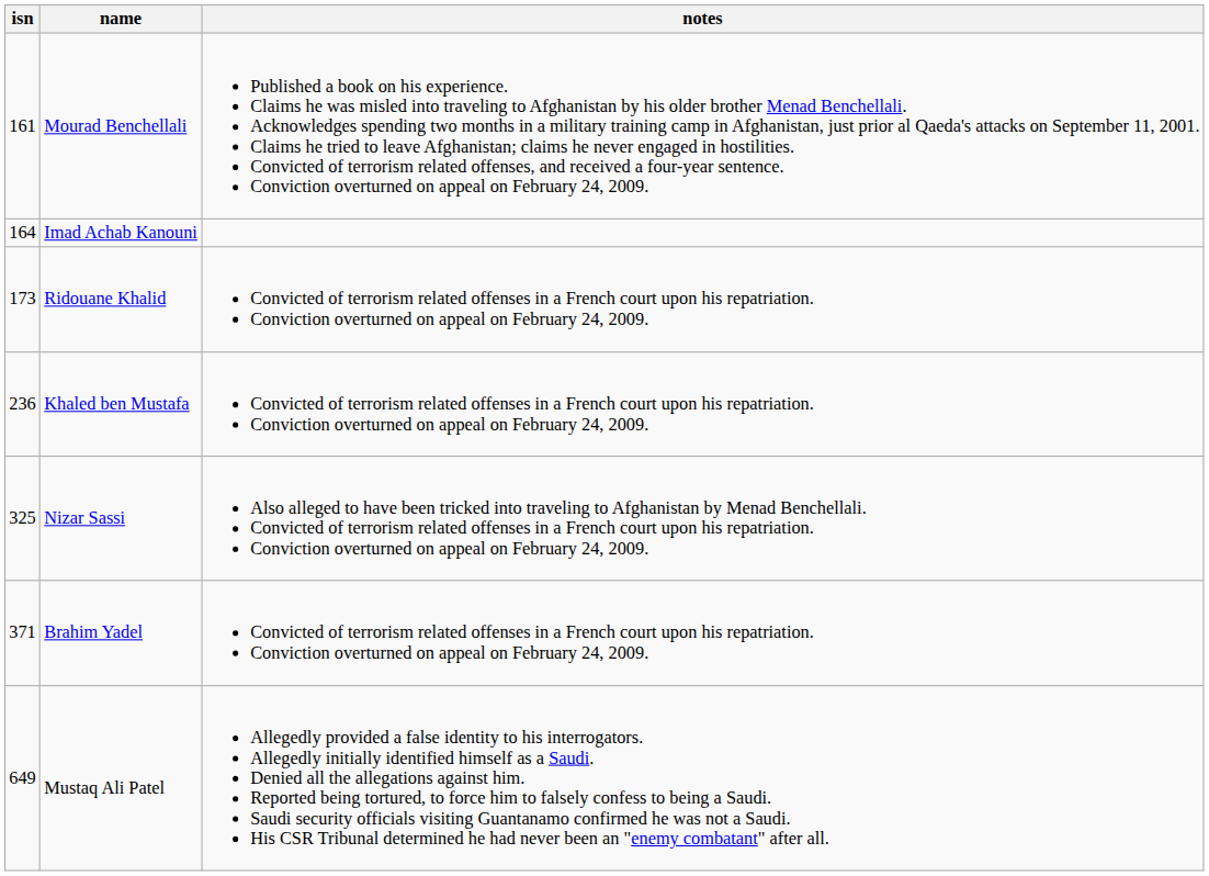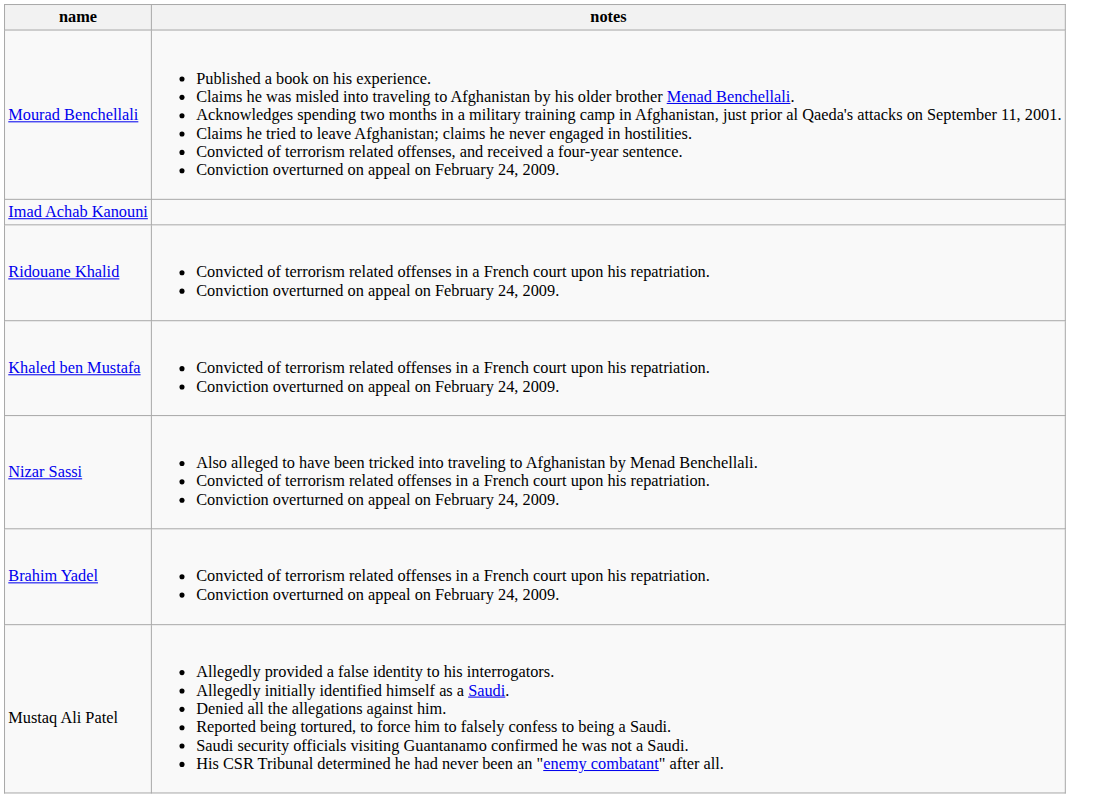 <table class="wikitable sortable">
 <tr>
-<th><strong>isn</strong></th>
 <th><strong>name</strong></th>
 <th><strong>notes</strong></th>
 </tr>
 <tr>
-<td>161</td>
 <td><a href='#'>Mourad Benchellali</a></td>
 <td><br><ul><li>Published a book on his experience.</li><li>Claims he was misled into traveling to Afghanistan by his older brother <a href='#'>Menad Benchellali</a>.</li><li>Acknowledges spending two months in a military training camp in Afghanistan, just prior al Qaeda's attacks on September 11, 2001.</li><li>Claims he tried to leave Afghanistan; claims he never engaged in hostilities.</li><li>Convicted of terrorism related offenses, and received a four-year sentence.</li><li>Conviction overturned on appeal on February 24, 2009.</li></ul></td>
 </tr>
 <tr>
-<td>164</td>
 <td><a href='#'>Imad Achab Kanouni</a></td>
 <td></td>
 </tr>
 <tr>
-<td>173</td>
 <td><a href='#'>Ridouane Khalid</a></td>
 <td><br><ul><li>Convicted of terrorism related offenses in a French court upon his repatriation.</li><li>Conviction overturned on appeal on February 24, 2009.</li></ul></td>
 </tr>
 <tr>
-<td>236</td>
 <td><a href='#'>Khaled ben Mustafa</a></td>
 <td><br><ul><li>Convicted of terrorism related offenses in a French court upon his repatriation.</li><li>Conviction overturned on appeal on February 24, 2009.</li></ul></td>
 </tr>
 <tr>
-<td>325</td>
 <td><a href='#'>Nizar Sassi</a></td>
 <td><br><ul><li>Also alleged to have been tricked into traveling to Afghanistan by Menad Benchellali.</li><li>Convicted of terrorism related offenses in a French court upon his repatriation.</li><li>Conviction overturned on appeal on February 24, 2009.</li></ul></td>
 </tr>
 <tr>
-<td>371</td>
 <td><a href='#'>Brahim Yadel</a></td>
 <td><br><ul><li>Convicted of terrorism related offenses in a French court upon his repatriation.</li><li>Conviction overturned on appeal on February 24, 2009.</li></ul></td>
 </tr>
 <tr>
-<td>649</td>
 <td><br>Mustaq Ali Patel</td>
 <td><br><ul><li>Allegedly provided a false identity to his interrogators.</li><li>Allegedly initially identified himself as a <a href='#'>Saudi</a>.</li><li>Denied all the allegations against him.</li><li>Reported being tortured, to force him to falsely confess to being a Saudi.</li><li>Saudi security officials visiting Guantanamo confirmed he was not a Saudi.</li><li>His CSR Tribunal determined he had never been an "<a href='#'>enemy combatant</a>" after all.</li></ul></td>
 </tr>
 </table>
